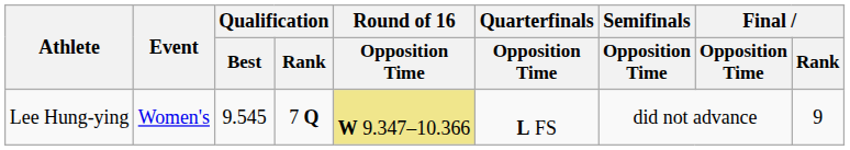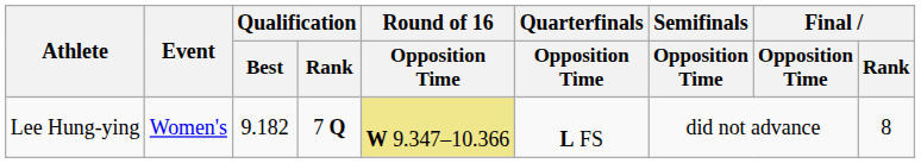 <table class=wikitable style="font-size:90%; text-align:center;">
 <tr>
 <th rowspan="2">Athlete</th>
 <th rowspan="2">Event</th>
 <th colspan=2>Qualification</th>
 <th>Round of 16</th>
 <th>Quarterfinals</th>
 <th>Semifinals</th>
 <th colspan=2>Final / </th>
 </tr>
 <tr style="font-size:95%">
 <th>Best</th>
 <th>Rank</th>
 <th>Opposition<br>Time</th>
 <th>Opposition<br>Time</th>
 <th>Opposition<br>Time</th>
 <th>Opposition<br>Time</th>
 <th>Rank</th>
 </tr>
 <tr>
 <td align=left>Lee Hung-ying</td>
 <td align=left><a href='#'>Women's</a></td>
-<td>9.545</td>
+<td>9.182</td>
 <td>7 <strong>Q</strong></td>
 <td style="background: khaki;"><br><strong>W</strong> 9.347–10.366</td>
 <td><br><strong>L</strong> FS</td>
 <td colspan=2>did not advance</td>
-<td>9</td>
+<td>8</td>
 </tr>
 </table>
